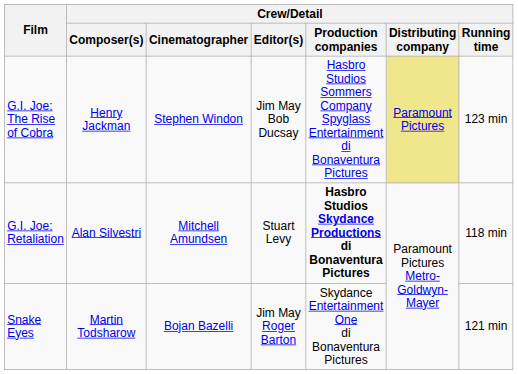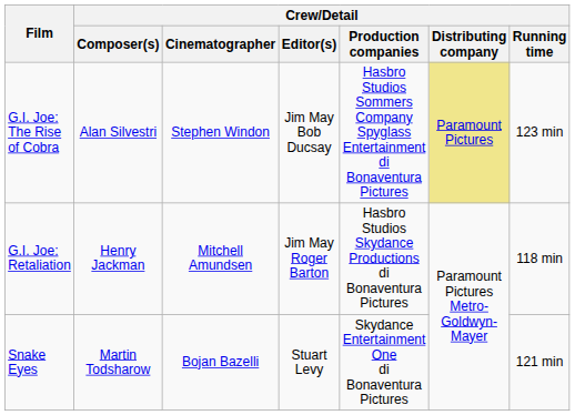 <table class="wikitable sortable" style="text-align:center;">
 <tr>
 <th rowspan="2">Film</th>
 <th colspan="7">Crew/Detail</th>
 </tr>
 <tr>
 <th>Composer(s)</th>
 <th>Cinematographer</th>
 <th>Editor(s)</th>
 <th>Production companies</th>
 <th>Distributing company</th>
 <th>Running time</th>
 </tr>
 <tr>
 <td style="text-align:left"><a href='#'>G.I. Joe: The Rise of Cobra</a></td>
-<td><a href='#'>Henry Jackman</a></td>
+<td><a href='#'>Alan Silvestri</a></td>
 <td><a href='#'>Stephen Windon</a></td>
 <td>Jim May<br>Bob Ducsay</td>
 <td><a href='#'>Hasbro Studios</a><br><a href='#'>Sommers Company</a><br><a href='#'>Spyglass Entertainment</a><br><a href='#'>di Bonaventura Pictures</a></td>
 <td style="background: khaki;"><a href='#'>Paramount Pictures</a></td>
 <td>123 min</td>
 </tr>
 <tr>
 <td style="text-align:left"><a href='#'>G.I. Joe: Retaliation</a></td>
-<td><a href='#'>Alan Silvestri</a></td>
+<td><a href='#'>Henry Jackman</a></td>
 <td><a href='#'>Mitchell Amundsen</a></td>
-<td>Stuart Levy</td>
-<td><strong>Hasbro Studios<br><a href='#'>Skydance Productions</a><br>di Bonaventura Pictures</strong></td>
+<td>Jim May<br><a href='#'>Roger Barton</a></td>
+<td>Hasbro Studios<br><a href='#'>Skydance Productions</a><br>di Bonaventura Pictures</td>
 <td rowspan="2">Paramount Pictures<br><a href='#'>Metro-Goldwyn-Mayer</a></td>
 <td>118 min</td>
 </tr>
 <tr>
 <td style="text-align:left"><a href='#'>Snake Eyes</a></td>
 <td><a href='#'>Martin Todsharow</a></td>
 <td><a href='#'>Bojan Bazelli</a></td>
-<td>Jim May<br><a href='#'>Roger Barton</a></td>
+<td>Stuart Levy</td>
 <td>Skydance<br><a href='#'>Entertainment One</a><br>di Bonaventura Pictures</td>
 <td>121 min</td>
 </tr>
 </table>
